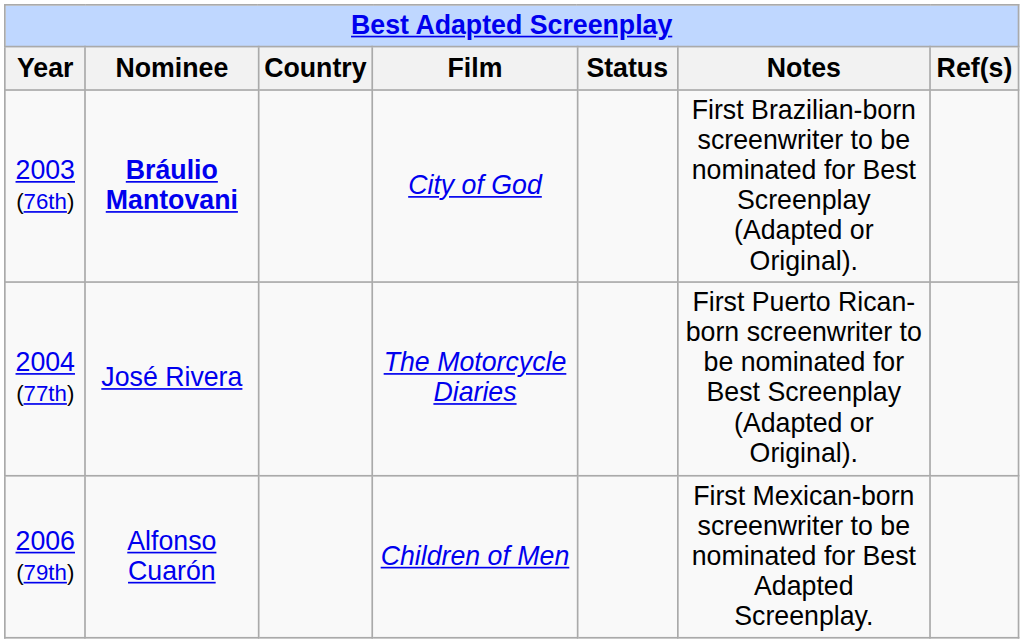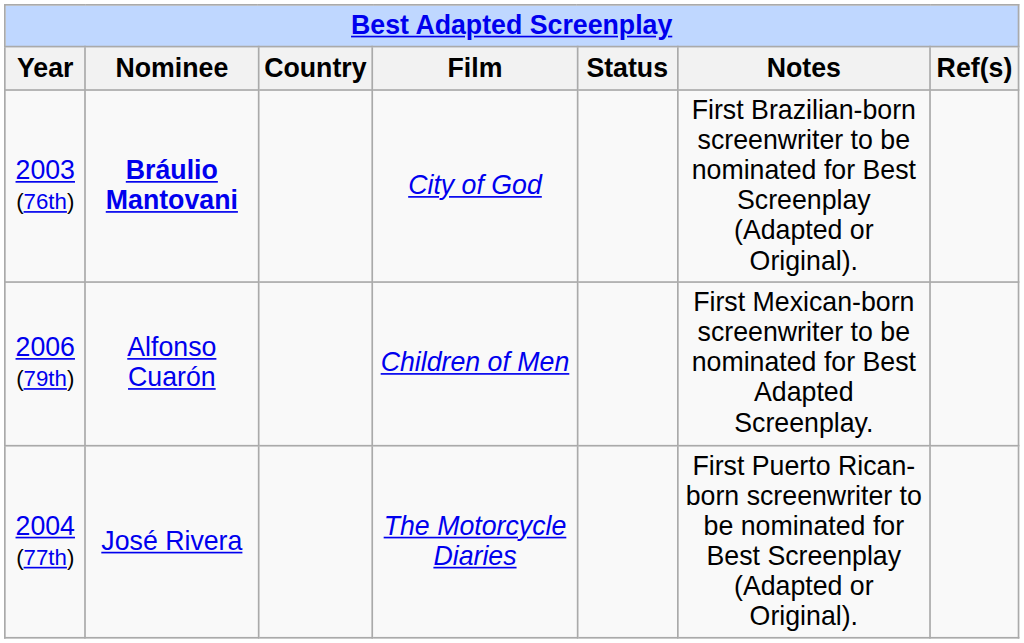 <table class="wikitable" style="text-align: center">
 <tr style="background:#bfd7ff;">
 <td colspan="7" style="text-align:center;"><strong><a href='#'>Best Adapted Screenplay</a></strong></td>
 </tr>
 <tr style="background:#ebf5ff;">
 <th style="width:75px;">Year</th>
 <th style="width:200px;">Nominee</th>
 <th style="width:50px;">Country</th>
 <th style="width:350px;">Film</th>
 <th style="width:75px;">Status</th>
 <th style="width:500px;">Notes</th>
 <th width="3">Ref(s)</th>
 </tr>
 <tr>
 <td style="text-align: center"><a href='#'>2003</a><br><small>(<a href='#'>76th</a>)</small></td>
 <td><strong><a href='#'>Bráulio Mantovani</a></strong></td>
 <td></td>
 <td><em><a href='#'>City of God</a></em></td>
 <td></td>
 <td>First Brazilian-born screenwriter to be nominated for Best Screenplay (Adapted or Original).</td>
 <td style="text-align: center"></td>
 </tr>
 <tr>
+<td style="text-align: center"><a href='#'>2006</a><br><small>(<a href='#'>79th</a>)</small></td>
+<td><a href='#'>Alfonso Cuarón</a></td>
+<td></td>
+<td><em><a href='#'>Children of Men</a></em></td>
+<td></td>
+<td>First Mexican-born screenwriter to be nominated for Best Adapted Screenplay.</td>
+<td style="text-align: center"></td>
+</tr>
+<tr>
 <td style="text-align: center"><a href='#'>2004</a><br><small>(<a href='#'>77th</a>)</small></td>
 <td><a href='#'>José Rivera</a></td>
 <td></td>
 <td><em><a href='#'>The Motorcycle Diaries</a></em></td>
 <td></td>
 <td>First Puerto Rican-born screenwriter to be nominated for Best Screenplay (Adapted or Original).</td>
 <td style="text-align: center"></td>
 </tr>
-<tr>
-<td style="text-align: center"><a href='#'>2006</a><br><small>(<a href='#'>79th</a>)</small></td>
-<td><a href='#'>Alfonso Cuarón</a></td>
-<td></td>
-<td><em><a href='#'>Children of Men</a></em></td>
-<td></td>
-<td>First Mexican-born screenwriter to be nominated for Best Adapted Screenplay.</td>
-<td style="text-align: center"></td>
-</tr>
 </table>
